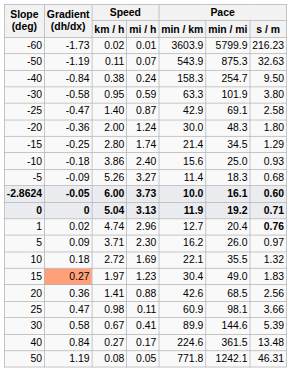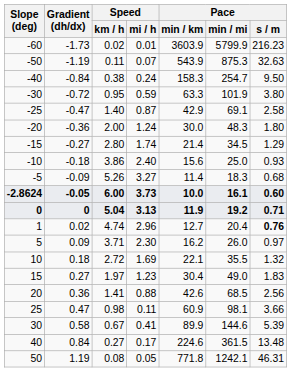 <table class="wikitable">
 <tr>
 <th rowspan="2">Slope<br>(deg)</th>
 <th rowspan="2">Gradient<br>(dh/dx)</th>
 <th colspan = "2">Speed</th>
 <th colspan = "3">Pace</th>
 </tr>
 <tr>
 <th>km / h</th>
 <th>mi / h</th>
 <th>min / km</th>
 <th>min / mi</th>
 <th>s / m</th>
 </tr>
 <tr | style="text-align: right;">
 <td>-60</td>
 <td>-1.73</td>
 <td>0.02</td>
 <td>0.01</td>
 <td>3603.9</td>
 <td>5799.9</td>
 <td>216.23</td>
 </tr>
 <tr | style="text-align: right;">
 <td>-50</td>
 <td>-1.19</td>
 <td>0.11</td>
 <td>0.07</td>
 <td>543.9</td>
 <td>875.3</td>
 <td>32.63</td>
 </tr>
 <tr | style="text-align: right;">
 <td>-40</td>
 <td>-0.84</td>
 <td>0.38</td>
 <td>0.24</td>
 <td>158.3</td>
 <td>254.7</td>
 <td>9.50</td>
 </tr>
 <tr | style="text-align: right;">
 <td>-30</td>
-<td>-0.58</td>
+<td>-0.72</td>
 <td>0.95</td>
 <td>0.59</td>
 <td>63.3</td>
 <td>101.9</td>
 <td>3.80</td>
 </tr>
 <tr | style="text-align: right;">
 <td>-25</td>
 <td>-0.47</td>
 <td>1.40</td>
 <td>0.87</td>
 <td>42.9</td>
 <td>69.1</td>
 <td>2.58</td>
 </tr>
 <tr | style="text-align: right;">
 <td>-20</td>
 <td>-0.36</td>
 <td>2.00</td>
 <td>1.24</td>
 <td>30.0</td>
 <td>48.3</td>
 <td>1.80</td>
 </tr>
 <tr | style="text-align: right;">
 <td>-15</td>
-<td>-0.25</td>
+<td>-0.27</td>
 <td>2.80</td>
 <td>1.74</td>
 <td>21.4</td>
 <td>34.5</td>
 <td>1.29</td>
 </tr>
 <tr | style="text-align: right;">
 <td>-10</td>
 <td>-0.18</td>
 <td>3.86</td>
 <td>2.40</td>
 <td>15.6</td>
 <td>25.0</td>
 <td>0.93</td>
 </tr>
 <tr | style="text-align: right;">
 <td>-5</td>
 <td>-0.09</td>
 <td>5.26</td>
 <td>3.27</td>
 <td>11.4</td>
 <td>18.3</td>
 <td>0.68</td>
 </tr>
 <tr | style="text-align: right; font-weight: bold; background-color: #EAECF0;">
 <td>-2.8624</td>
 <td>-0.05</td>
 <td>6.00</td>
 <td>3.73</td>
 <td>10.0</td>
 <td>16.1</td>
 <td>0.60</td>
 </tr>
 <tr | style="text-align: right; font-weight: bold; background-color: #EAECF0;">
 <td>0</td>
 <td>0</td>
 <td>5.04</td>
 <td>3.13</td>
 <td>11.9</td>
 <td>19.2</td>
 <td>0.71</td>
 </tr>
 <tr | style="text-align: right;">
 <td>1</td>
 <td>0.02</td>
 <td>4.74</td>
 <td>2.96</td>
 <td>12.7</td>
 <td>20.4</td>
 <td><strong>0.76</strong></td>
 </tr>
 <tr | style="text-align: right;">
 <td>5</td>
 <td>0.09</td>
 <td>3.71</td>
 <td>2.30</td>
 <td>16.2</td>
 <td>26.0</td>
 <td>0.97</td>
 </tr>
 <tr | style="text-align: right;">
 <td>10</td>
 <td>0.18</td>
 <td>2.72</td>
 <td>1.69</td>
 <td>22.1</td>
 <td>35.5</td>
 <td>1.32</td>
 </tr>
 <tr | style="text-align: right;">
 <td>15</td>
-<td style="background: lightsalmon;">0.27</td>
+<td>0.27</td>
 <td>1.97</td>
 <td>1.23</td>
 <td>30.4</td>
 <td>49.0</td>
 <td>1.83</td>
 </tr>
 <tr | style="text-align: right;">
 <td>20</td>
 <td>0.36</td>
 <td>1.41</td>
 <td>0.88</td>
 <td>42.6</td>
 <td>68.5</td>
 <td>2.56</td>
 </tr>
 <tr | style="text-align: right;">
 <td>25</td>
 <td>0.47</td>
 <td>0.98</td>
 <td>0.11</td>
 <td>60.9</td>
 <td>98.1</td>
 <td>3.66</td>
 </tr>
 <tr | style="text-align: right;">
 <td>30</td>
 <td>0.58</td>
 <td>0.67</td>
 <td>0.41</td>
 <td>89.9</td>
 <td>144.6</td>
 <td>5.39</td>
 </tr>
 <tr | style="text-align: right;">
 <td>40</td>
 <td>0.84</td>
 <td>0.27</td>
 <td>0.17</td>
 <td>224.6</td>
 <td>361.5</td>
 <td>13.48</td>
 </tr>
 <tr | style="text-align: right;">
 <td>50</td>
 <td>1.19</td>
 <td>0.08</td>
 <td>0.05</td>
 <td>771.8</td>
 <td>1242.1</td>
 <td>46.31</td>
 </tr>
 </table>
